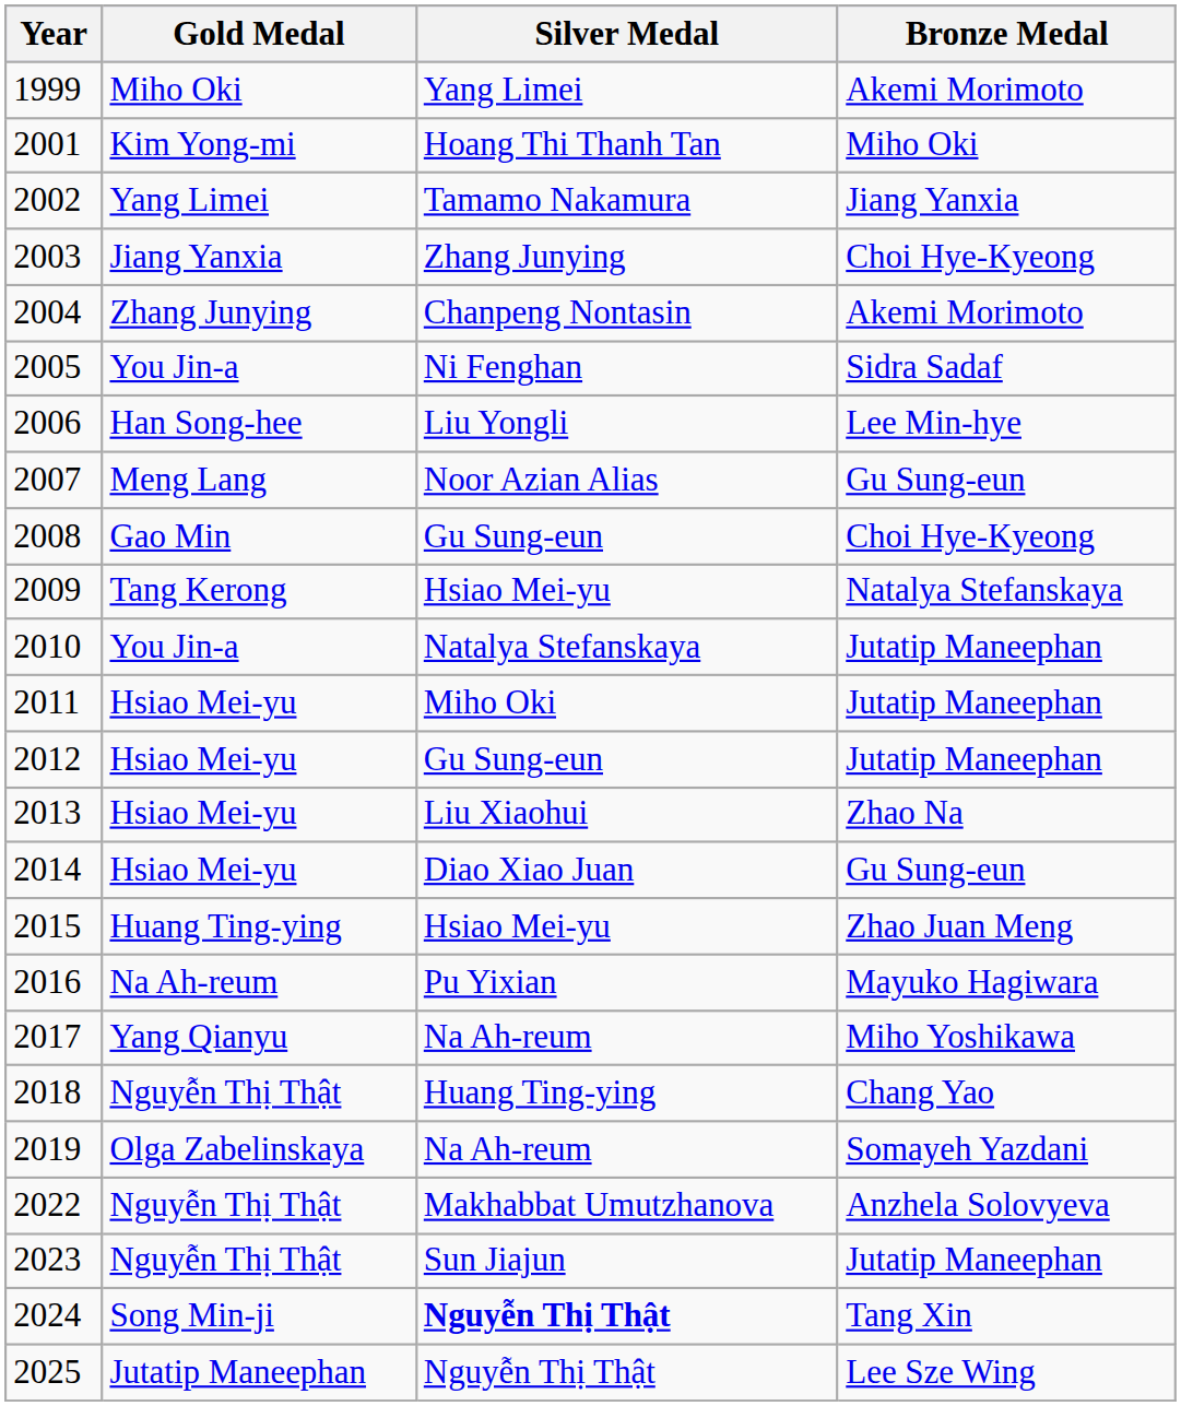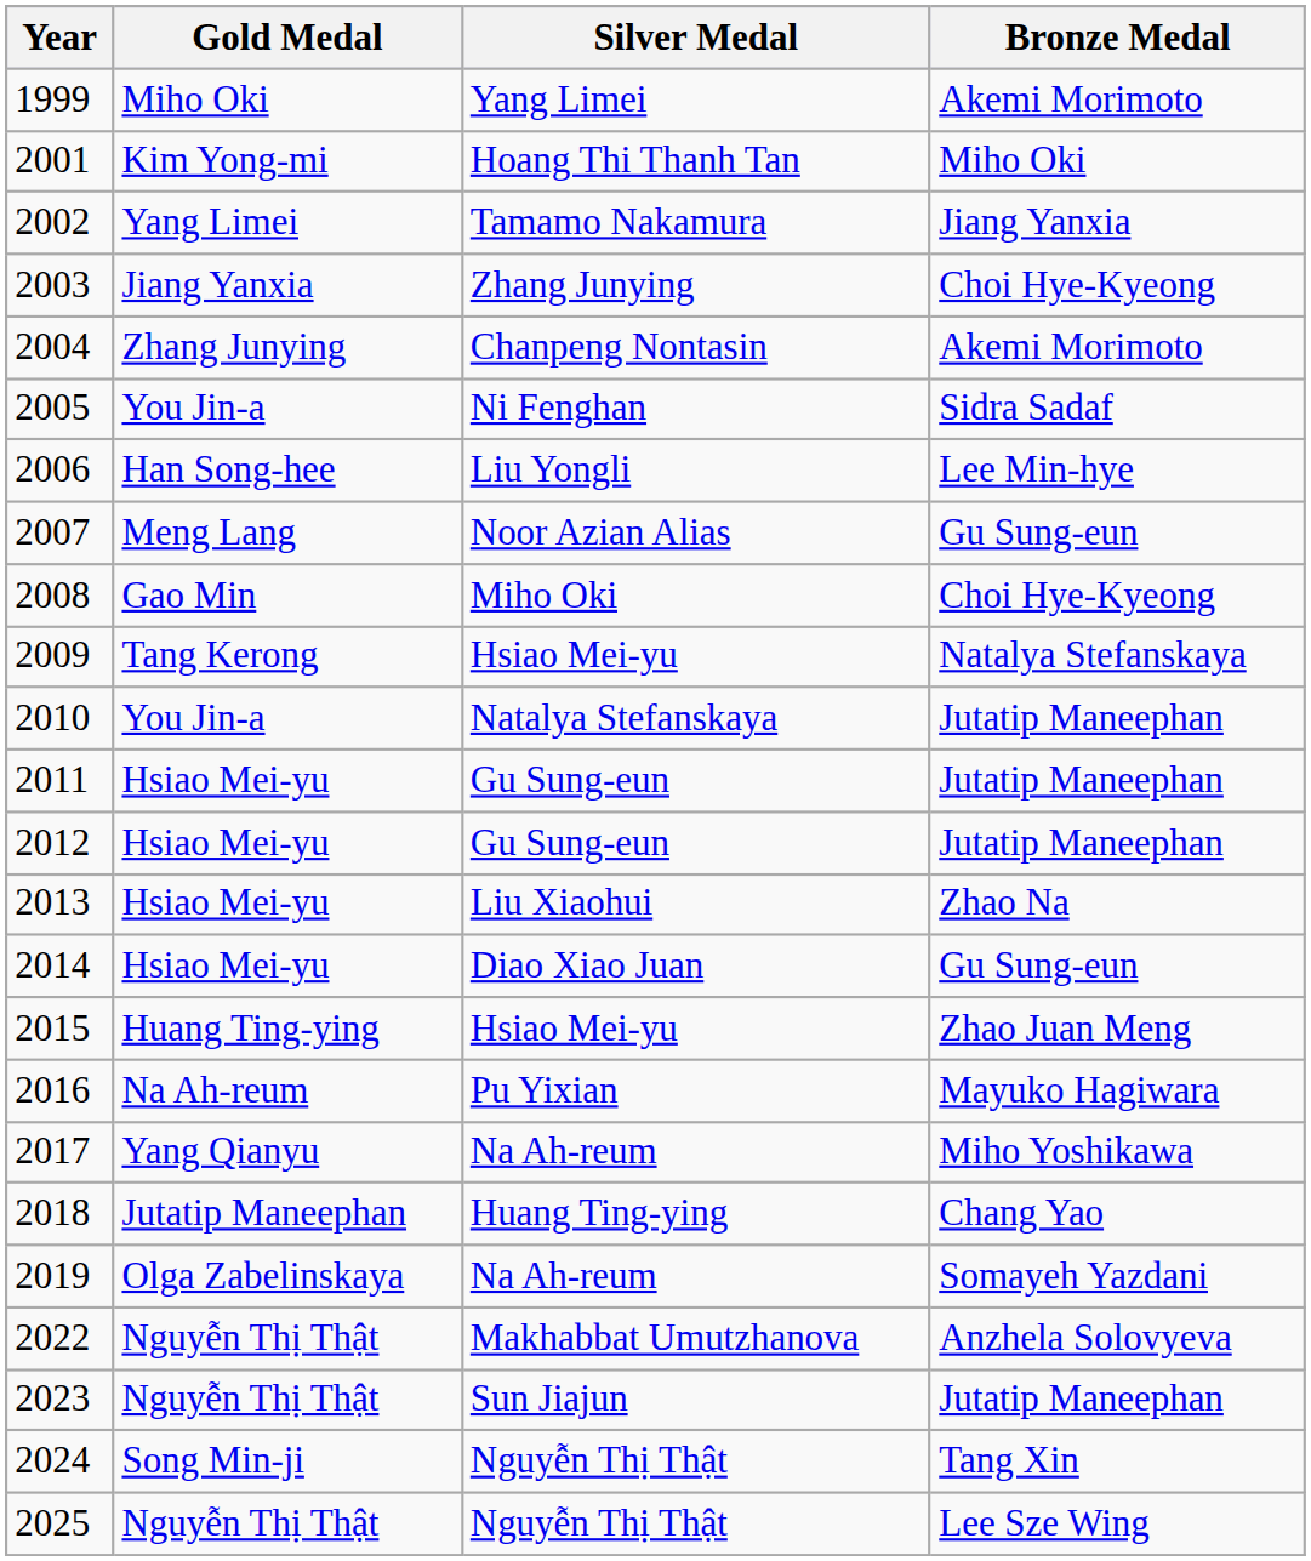 <table class=wikitable style="font-size:90%" width="80%">
 <tr style="background:#ccccff;">
 <th>Year</th>
 <th> <strong>Gold Medal</strong></th>
 <th> <strong>Silver Medal</strong></th>
 <th> <strong>Bronze Medal</strong></th>
 </tr>
 <tr>
 <td>1999</td>
 <td> <a href='#'>Miho Oki</a></td>
 <td> <a href='#'>Yang Limei</a></td>
 <td> <a href='#'>Akemi Morimoto</a></td>
 </tr>
 <tr>
 <td>2001</td>
 <td> <a href='#'>Kim Yong-mi</a></td>
 <td> <a href='#'>Hoang Thi Thanh Tan</a></td>
 <td> <a href='#'>Miho Oki</a></td>
 </tr>
 <tr>
 <td>2002</td>
 <td> <a href='#'>Yang Limei</a></td>
 <td> <a href='#'>Tamamo Nakamura</a></td>
 <td> <a href='#'>Jiang Yanxia</a></td>
 </tr>
 <tr>
 <td>2003</td>
 <td> <a href='#'>Jiang Yanxia</a></td>
 <td> <a href='#'>Zhang Junying</a></td>
 <td> <a href='#'>Choi Hye-Kyeong</a></td>
 </tr>
 <tr>
 <td>2004</td>
 <td> <a href='#'>Zhang Junying</a></td>
 <td> <a href='#'>Chanpeng Nontasin</a></td>
 <td> <a href='#'>Akemi Morimoto</a></td>
 </tr>
 <tr>
 <td>2005</td>
 <td> <a href='#'>You Jin-a</a></td>
 <td> <a href='#'>Ni Fenghan</a></td>
 <td> <a href='#'>Sidra Sadaf</a></td>
 </tr>
 <tr>
 <td>2006</td>
 <td> <a href='#'>Han Song-hee</a></td>
 <td> <a href='#'>Liu Yongli</a></td>
 <td> <a href='#'>Lee Min-hye</a></td>
 </tr>
 <tr>
 <td>2007</td>
 <td> <a href='#'>Meng Lang</a></td>
 <td> <a href='#'>Noor Azian Alias</a></td>
 <td> <a href='#'>Gu Sung-eun</a></td>
 </tr>
 <tr>
 <td>2008</td>
 <td> <a href='#'>Gao Min</a></td>
-<td> <a href='#'>Gu Sung-eun</a></td>
+<td> <a href='#'>Miho Oki</a></td>
 <td> <a href='#'>Choi Hye-Kyeong</a></td>
 </tr>
 <tr>
 <td>2009</td>
 <td> <a href='#'>Tang Kerong</a></td>
 <td> <a href='#'>Hsiao Mei-yu</a></td>
 <td> <a href='#'>Natalya Stefanskaya</a></td>
 </tr>
 <tr>
 <td>2010</td>
 <td> <a href='#'>You Jin-a</a></td>
 <td> <a href='#'>Natalya Stefanskaya</a></td>
 <td> <a href='#'>Jutatip Maneephan</a></td>
 </tr>
 <tr>
 <td>2011</td>
 <td> <a href='#'>Hsiao Mei-yu</a></td>
-<td> <a href='#'>Miho Oki</a></td>
+<td> <a href='#'>Gu Sung-eun</a></td>
 <td> <a href='#'>Jutatip Maneephan</a></td>
 </tr>
 <tr>
 <td>2012</td>
 <td> <a href='#'>Hsiao Mei-yu</a></td>
 <td> <a href='#'>Gu Sung-eun</a></td>
 <td> <a href='#'>Jutatip Maneephan</a></td>
 </tr>
 <tr>
 <td>2013</td>
 <td> <a href='#'>Hsiao Mei-yu</a></td>
 <td> <a href='#'>Liu Xiaohui</a></td>
 <td> <a href='#'>Zhao Na</a></td>
 </tr>
 <tr>
 <td>2014</td>
 <td> <a href='#'>Hsiao Mei-yu</a></td>
 <td> <a href='#'>Diao Xiao Juan</a></td>
 <td> <a href='#'>Gu Sung-eun</a></td>
 </tr>
 <tr>
 <td>2015</td>
 <td> <a href='#'>Huang Ting-ying</a></td>
 <td> <a href='#'>Hsiao Mei-yu</a></td>
 <td> <a href='#'>Zhao Juan Meng</a></td>
 </tr>
 <tr>
 <td>2016</td>
 <td> <a href='#'>Na Ah-reum</a></td>
 <td> <a href='#'>Pu Yixian</a></td>
 <td> <a href='#'>Mayuko Hagiwara</a></td>
 </tr>
 <tr>
 <td>2017</td>
 <td> <a href='#'>Yang Qianyu</a></td>
 <td> <a href='#'>Na Ah-reum</a></td>
 <td> <a href='#'>Miho Yoshikawa</a></td>
 </tr>
 <tr>
 <td>2018</td>
-<td> <a href='#'>Nguyễn Thị Thật</a></td>
+<td> <a href='#'>Jutatip Maneephan</a></td>
 <td> <a href='#'>Huang Ting-ying</a></td>
 <td> <a href='#'>Chang Yao</a></td>
 </tr>
 <tr>
 <td>2019</td>
 <td> <a href='#'>Olga Zabelinskaya</a></td>
 <td> <a href='#'>Na Ah-reum</a></td>
 <td> <a href='#'>Somayeh Yazdani</a></td>
 </tr>
 <tr>
 <td>2022</td>
 <td> <a href='#'>Nguyễn Thị Thật</a></td>
 <td> <a href='#'>Makhabbat Umutzhanova</a></td>
 <td> <a href='#'>Anzhela Solovyeva</a></td>
 </tr>
 <tr>
 <td>2023</td>
 <td> <a href='#'>Nguyễn Thị Thật</a></td>
 <td> <a href='#'>Sun Jiajun</a></td>
 <td> <a href='#'>Jutatip Maneephan</a></td>
 </tr>
 <tr>
 <td>2024</td>
 <td> <a href='#'>Song Min-ji</a></td>
-<td><strong> <a href='#'>Nguyễn Thị Thật</a></strong></td>
+<td> <a href='#'>Nguyễn Thị Thật</a></td>
 <td> <a href='#'>Tang Xin</a></td>
 </tr>
 <tr>
 <td>2025</td>
-<td> <a href='#'>Jutatip Maneephan</a></td>
+<td> <a href='#'>Nguyễn Thị Thật</a></td>
 <td> <a href='#'>Nguyễn Thị Thật</a></td>
 <td> <a href='#'>Lee Sze Wing</a></td>
 </tr>
 </table>
